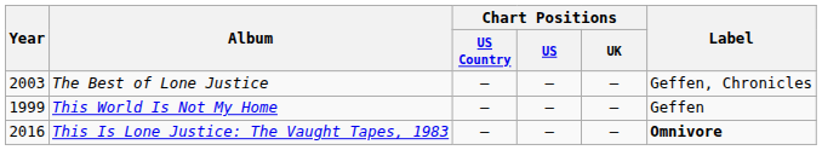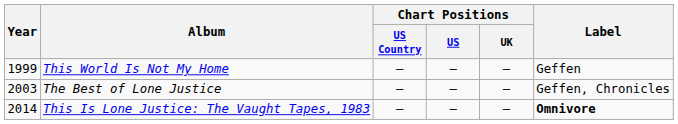 <table class="wikitable">
 <tr>
 <th rowspan="2">Year</th>
 <th rowspan="2">Album</th>
 <th colspan="3">Chart Positions</th>
 <th rowspan="2">Label</th>
 </tr>
 <tr>
 <th style="width:50px;"><small><a href='#'>US Country</a></small></th>
 <th style="width:50px;"><small><a href='#'>US</a></small></th>
 <th style="width:50px;"><small>UK</small></th>
 </tr>
 <tr>
+<td>1999</td>
+<td><em><a href='#'>This World Is Not My Home</a></em></td>
+<td style="text-align:center;">—</td>
+<td style="text-align:center;">—</td>
+<td style="text-align:center;">—</td>
+<td>Geffen</td>
+</tr>
+<tr>
 <td>2003</td>
 <td><em>The Best of Lone Justice</em></td>
 <td style="text-align:center;">—</td>
 <td style="text-align:center;">—</td>
 <td style="text-align:center;">—</td>
 <td>Geffen, Chronicles</td>
 </tr>
 <tr>
-<td>1999</td>
-<td><em><a href='#'>This World Is Not My Home</a></em></td>
-<td style="text-align:center;">—</td>
-<td style="text-align:center;">—</td>
-<td style="text-align:center;">—</td>
-<td>Geffen</td>
-</tr>
-<tr>
-<td>2016</td>
+<td>2014</td>
 <td><em><a href='#'>This Is Lone Justice: The Vaught Tapes, 1983</a></em></td>
 <td style="text-align:center;">—</td>
 <td style="text-align:center;">—</td>
 <td style="text-align:center;">—</td>
 <td><strong>Omnivore</strong></td>
 </tr>
 </table>
